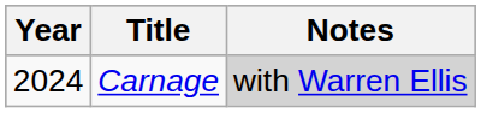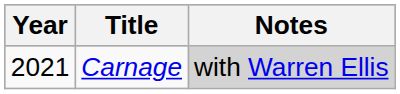 <table class="wikitable">
 <tr>
 <th>Year</th>
 <th>Title</th>
 <th>Notes</th>
 </tr>
 <tr>
-<td>2024</td>
+<td>2021</td>
 <td><em><a href='#'>Carnage</a></em></td>
 <td style="background: lightgrey;">with <a href='#'>Warren Ellis</a></td>
 </tr>
 </table>
